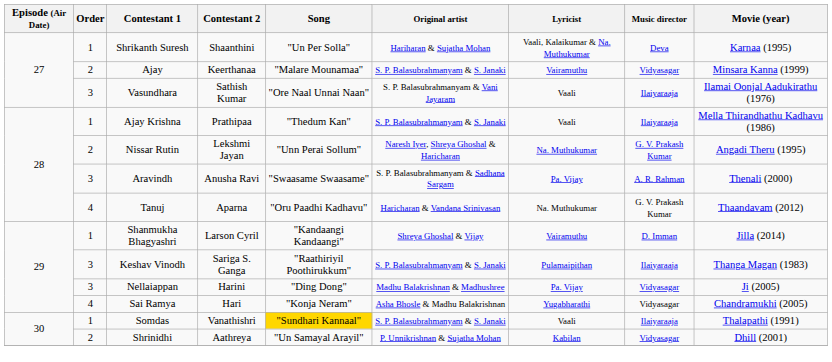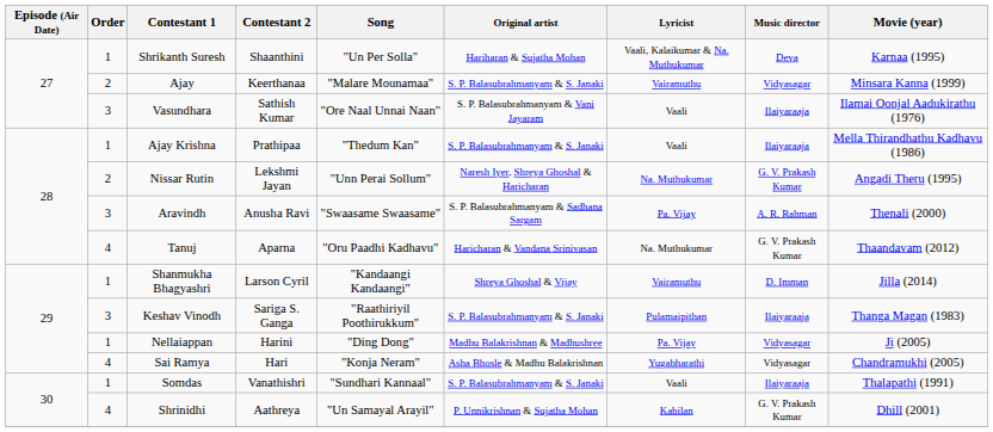 <table class="wikitable sortable" style="text-align: center; width: auto;">
 <tr style="background:lightgrey; text-align:center;">
 <th>Episode <small>(Air Date)</small></th>
 <th>Order</th>
 <th>Contestant 1</th>
 <th>Contestant 2</th>
 <th>Song</th>
 <th><small>Original artist</small></th>
 <th><small>Lyricist</small></th>
 <th><small>Music director</small></th>
 <th>Movie (year)</th>
 </tr>
 <tr>
 <td rowspan=3>27 <br><small></small></td>
 <td>1</td>
 <td>Shrikanth Suresh</td>
 <td>Shaanthini</td>
 <td>"Un Per Solla"</td>
 <td><small><a href='#'>Hariharan</a> & <a href='#'>Sujatha Mohan</a></small></td>
 <td><small>Vaali, Kalaikumar & <a href='#'>Na. Muthukumar</a></small></td>
 <td><small><a href='#'>Deva</a></small></td>
 <td><a href='#'>Karnaa</a> (1995)</td>
 </tr>
 <tr>
 <td>2</td>
 <td>Ajay</td>
 <td>Keerthanaa</td>
 <td>"Malare Mounamaa"</td>
 <td><small><a href='#'>S. P. Balasubrahmanyam</a> & <a href='#'>S. Janaki</a></small></td>
 <td><small><a href='#'>Vairamuthu</a></small></td>
 <td><small><a href='#'>Vidyasagar</a></small></td>
 <td><a href='#'>Minsara Kanna</a> (1999)</td>
 </tr>
 <tr>
 <td>3</td>
 <td>Vasundhara</td>
 <td>Sathish Kumar</td>
 <td>"Ore Naal Unnai Naan"</td>
 <td><small>S. P. Balasubrahmanyam & <a href='#'>Vani Jayaram</a></small></td>
 <td><small>Vaali</small></td>
 <td><small><a href='#'>Ilaiyaraaja</a></small></td>
 <td><a href='#'>Ilamai Oonjal Aadukirathu</a> (1976)</td>
 </tr>
 <tr>
 <td rowspan=4>28 <br><small></small></td>
 <td>1</td>
 <td>Ajay Krishna</td>
 <td>Prathipaa</td>
 <td>"Thedum Kan"</td>
 <td><small><a href='#'>S. P. Balasubrahmanyam</a> & <a href='#'>S. Janaki</a></small></td>
 <td><small>Vaali</small></td>
 <td><small><a href='#'>Ilaiyaraaja</a></small></td>
 <td><a href='#'>Mella Thirandhathu Kadhavu</a> (1986)</td>
 </tr>
 <tr>
 <td>2</td>
 <td>Nissar Rutin</td>
 <td>Lekshmi Jayan</td>
 <td>"Unn Perai Sollum"</td>
 <td><small><a href='#'>Naresh Iyer</a>, <a href='#'>Shreya Ghoshal</a> & <a href='#'>Haricharan</a></small></td>
 <td><small><a href='#'>Na. Muthukumar</a></small></td>
 <td><small><a href='#'>G. V. Prakash Kumar</a></small></td>
 <td><a href='#'>Angadi Theru</a> (1995)</td>
 </tr>
 <tr>
 <td>3</td>
 <td>Aravindh</td>
 <td>Anusha Ravi</td>
 <td>"Swaasame Swaasame"</td>
 <td><small>S. P. Balasubrahmanyam & <a href='#'>Sadhana Sargam</a></small></td>
 <td><small><a href='#'>Pa. Vijay</a></small></td>
 <td><small><a href='#'>A. R. Rahman</a></small></td>
 <td><a href='#'>Thenali</a> (2000)</td>
 </tr>
 <tr>
 <td>4</td>
 <td>Tanuj</td>
 <td>Aparna</td>
 <td>"Oru Paadhi Kadhavu"</td>
 <td><small><a href='#'>Haricharan</a> & <a href='#'>Vandana Srinivasan</a></small></td>
 <td><small>Na. Muthukumar</small></td>
 <td><small>G. V. Prakash Kumar</small></td>
 <td><a href='#'>Thaandavam</a> (2012)</td>
 </tr>
 <tr>
 <td rowspan=4>29 <br><small></small></td>
 <td>1</td>
 <td>Shanmukha Bhagyashri</td>
 <td>Larson Cyril</td>
 <td>"Kandaangi Kandaangi"</td>
 <td><small><a href='#'>Shreya Ghoshal</a> & <a href='#'>Vijay</a></small></td>
 <td><small><a href='#'>Vairamuthu</a></small></td>
 <td><small><a href='#'>D. Imman</a></small></td>
 <td><a href='#'>Jilla</a> (2014)</td>
 </tr>
 <tr>
 <td>3</td>
 <td>Keshav Vinodh</td>
 <td>Sariga S. Ganga</td>
 <td>"Raathiriyil Poothirukkum"</td>
 <td><small><a href='#'>S. P. Balasubrahmanyam</a> & <a href='#'>S. Janaki</a></small></td>
 <td><small><a href='#'>Pulamaipithan</a></small></td>
 <td><small><a href='#'>Ilaiyaraaja</a></small></td>
 <td><a href='#'>Thanga Magan</a> (1983)</td>
 </tr>
 <tr>
-<td>3</td>
+<td>1</td>
 <td>Nellaiappan</td>
 <td>Harini</td>
 <td>"Ding Dong"</td>
 <td><small><a href='#'>Madhu Balakrishnan</a> & <a href='#'>Madhushree</a></small></td>
 <td><small><a href='#'>Pa. Vijay</a></small></td>
 <td><small><a href='#'>Vidyasagar</a></small></td>
 <td><a href='#'>Ji</a> (2005)</td>
 </tr>
 <tr>
 <td>4</td>
 <td>Sai Ramya</td>
 <td>Hari</td>
 <td>"Konja Neram"</td>
 <td><small><a href='#'>Asha Bhosle</a> & Madhu Balakrishnan</small></td>
 <td><small><a href='#'>Yugabharathi</a></small></td>
 <td><small>Vidyasagar</small></td>
 <td><a href='#'>Chandramukhi</a> (2005)</td>
 </tr>
 <tr>
 <td rowspan=2>30 <br><small></small></td>
 <td>1</td>
 <td>Somdas</td>
 <td>Vanathishri</td>
-<td style="background: gold;">"Sundhari Kannaal"</td>
+<td>"Sundhari Kannaal"</td>
 <td><small><a href='#'>S. P. Balasubrahmanyam</a> & <a href='#'>S. Janaki</a></small></td>
 <td><small>Vaali</small></td>
 <td><small><a href='#'>Ilaiyaraaja</a></small></td>
 <td><a href='#'>Thalapathi</a> (1991)</td>
 </tr>
 <tr>
-<td>2</td>
+<td>4</td>
 <td>Shrinidhi</td>
 <td>Aathreya</td>
 <td>"Un Samayal Arayil"</td>
 <td><small><a href='#'>P. Unnikrishnan</a> & <a href='#'>Sujatha Mohan</a></small></td>
 <td><small><a href='#'>Kabilan</a></small></td>
-<td><small><a href='#'>Vidyasagar</a></small></td>
+<td><small>G. V. Prakash Kumar</small></td>
 <td><a href='#'>Dhill</a> (2001)</td>
 </tr>
 <tr>
 </tr>
 </table>
